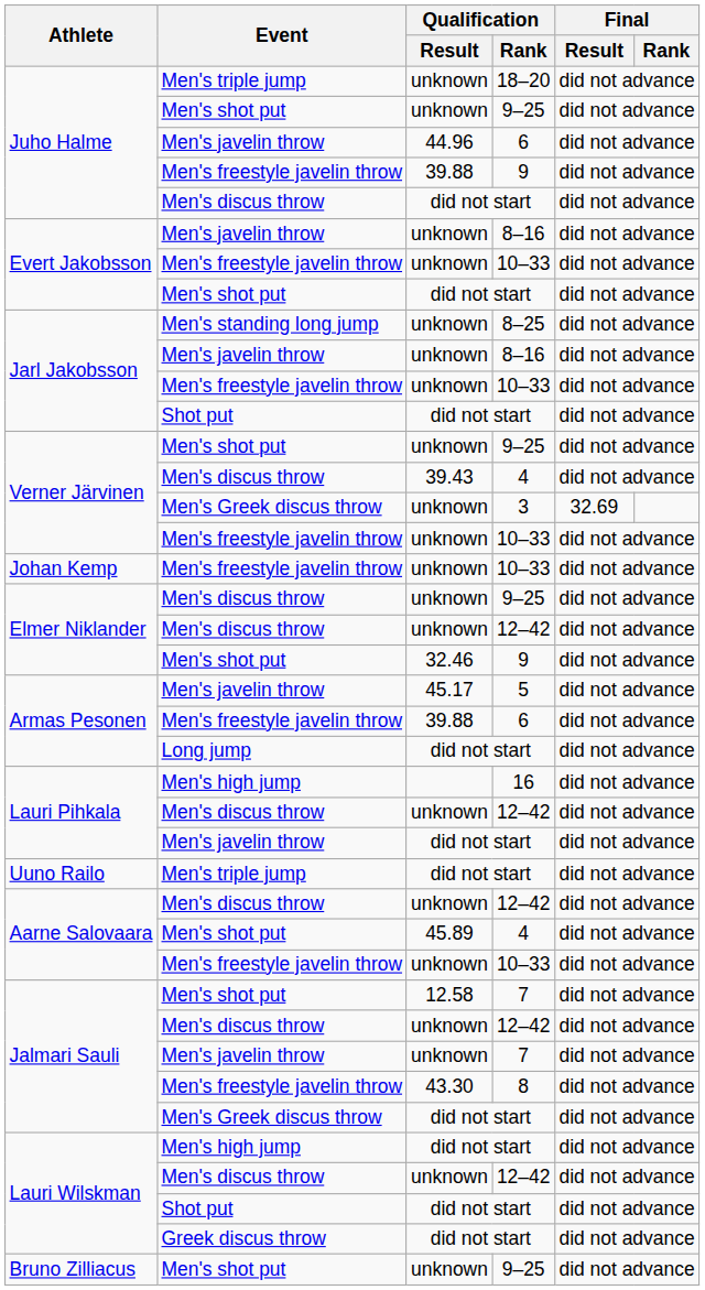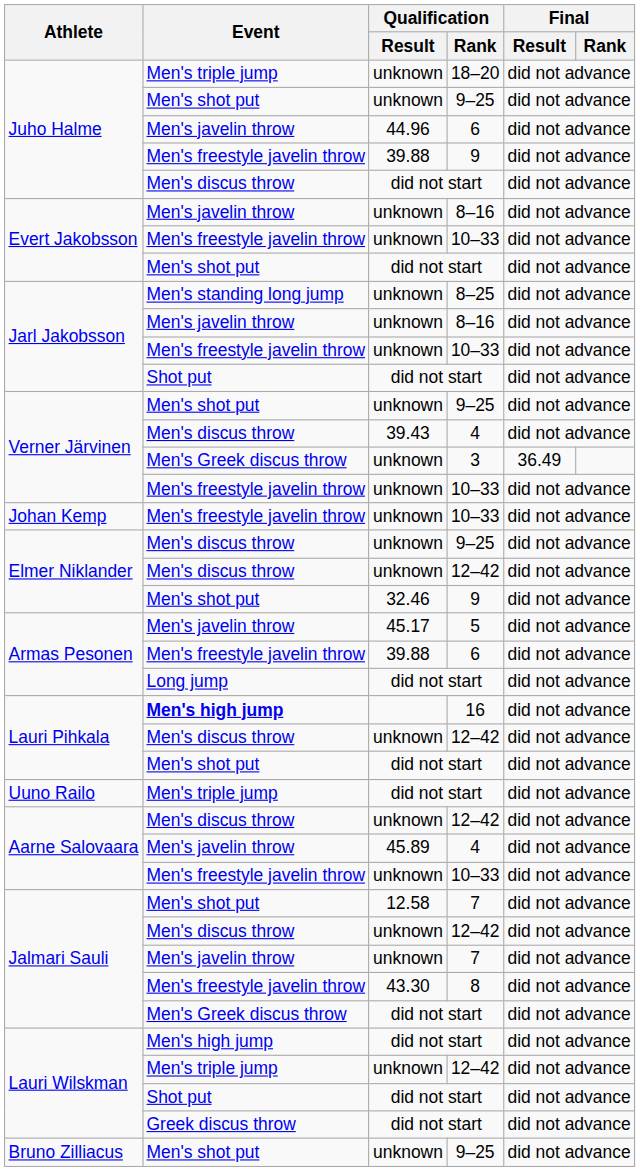 <table class=wikitable>
 <tr>
 <th rowspan=2>Athlete</th>
 <th rowspan=2>Event</th>
 <th colspan=2>Qualification</th>
 <th colspan=2>Final</th>
 </tr>
 <tr>
 <th>Result</th>
 <th>Rank</th>
 <th>Result</th>
 <th>Rank</th>
 </tr>
 <tr style=text-align:center>
 <td style=text-align:left rowspan=5><a href='#'>Juho Halme</a></td>
 <td style=text-align:left><a href='#'>Men's triple jump</a></td>
 <td>unknown</td>
 <td>18–20</td>
 <td colspan=2>did not advance</td>
 </tr>
 <tr style=text-align:center>
 <td style=text-align:left><a href='#'>Men's shot put</a></td>
 <td>unknown</td>
 <td>9–25</td>
 <td colspan=2>did not advance</td>
 </tr>
 <tr style=text-align:center>
 <td style=text-align:left><a href='#'>Men's javelin throw</a></td>
 <td>44.96</td>
 <td>6</td>
 <td colspan=2>did not advance</td>
 </tr>
 <tr style=text-align:center>
 <td style=text-align:left><a href='#'>Men's freestyle javelin throw</a></td>
 <td>39.88</td>
 <td>9</td>
 <td colspan=2>did not advance</td>
 </tr>
 <tr style=text-align:center>
 <td style=text-align:left><a href='#'>Men's discus throw</a></td>
 <td colspan=2>did not start</td>
 <td colspan=2>did not advance</td>
 </tr>
 <tr style=text-align:center>
 <td style=text-align:left rowspan=3><a href='#'>Evert Jakobsson</a></td>
 <td style=text-align:left><a href='#'>Men's javelin throw</a></td>
 <td>unknown</td>
 <td>8–16</td>
 <td colspan=2>did not advance</td>
 </tr>
 <tr style=text-align:center>
 <td style=text-align:left><a href='#'>Men's freestyle javelin throw</a></td>
 <td>unknown</td>
 <td>10–33</td>
 <td colspan=2>did not advance</td>
 </tr>
 <tr style=text-align:center>
 <td style=text-align:left><a href='#'>Men's shot put</a></td>
 <td colspan=2>did not start</td>
 <td colspan=2>did not advance</td>
 </tr>
 <tr style=text-align:center>
 <td style=text-align:left rowspan=4><a href='#'>Jarl Jakobsson</a></td>
 <td style=text-align:left><a href='#'>Men's standing long jump</a></td>
 <td>unknown</td>
 <td>8–25</td>
 <td colspan=2>did not advance</td>
 </tr>
 <tr style=text-align:center>
 <td style=text-align:left><a href='#'>Men's javelin throw</a></td>
 <td>unknown</td>
 <td>8–16</td>
 <td colspan=2>did not advance</td>
 </tr>
 <tr style=text-align:center>
 <td style=text-align:left><a href='#'>Men's freestyle javelin throw</a></td>
 <td>unknown</td>
 <td>10–33</td>
 <td colspan=2>did not advance</td>
 </tr>
 <tr style=text-align:center>
 <td style=text-align:left><a href='#'>Shot put</a></td>
 <td colspan=2>did not start</td>
 <td colspan=2>did not advance</td>
 </tr>
 <tr style=text-align:center>
 <td style=text-align:left rowspan=4><a href='#'>Verner Järvinen</a></td>
 <td style=text-align:left><a href='#'>Men's shot put</a></td>
 <td>unknown</td>
 <td>9–25</td>
 <td colspan=2>did not advance</td>
 </tr>
 <tr style=text-align:center>
 <td style=text-align:left><a href='#'>Men's discus throw</a></td>
 <td>39.43</td>
 <td>4</td>
 <td colspan=2>did not advance</td>
 </tr>
 <tr style=text-align:center>
 <td style=text-align:left><a href='#'>Men's Greek discus throw</a></td>
 <td>unknown</td>
 <td>3</td>
-<td>32.69</td>
+<td>36.49</td>
 <td></td>
 </tr>
 <tr style=text-align:center>
 <td style=text-align:left><a href='#'>Men's freestyle javelin throw</a></td>
 <td>unknown</td>
 <td>10–33</td>
 <td colspan=2>did not advance</td>
 </tr>
 <tr style=text-align:center>
 <td style=text-align:left><a href='#'>Johan Kemp</a></td>
 <td style=text-align:left><a href='#'>Men's freestyle javelin throw</a></td>
 <td>unknown</td>
 <td>10–33</td>
 <td colspan=2>did not advance</td>
 </tr>
 <tr style=text-align:center>
 <td style=text-align:left rowspan=3><a href='#'>Elmer Niklander</a></td>
 <td style=text-align:left><a href='#'>Men's discus throw</a></td>
 <td>unknown</td>
 <td>9–25</td>
 <td colspan=2>did not advance</td>
 </tr>
 <tr style=text-align:center>
 <td style=text-align:left><a href='#'>Men's discus throw</a></td>
 <td>unknown</td>
 <td>12–42</td>
 <td colspan=2>did not advance</td>
 </tr>
 <tr style=text-align:center>
 <td style=text-align:left><a href='#'>Men's shot put</a></td>
 <td>32.46</td>
 <td>9</td>
 <td colspan=2>did not advance</td>
 </tr>
 <tr style=text-align:center>
 <td style=text-align:left rowspan=3><a href='#'>Armas Pesonen</a></td>
 <td style=text-align:left><a href='#'>Men's javelin throw</a></td>
 <td>45.17</td>
 <td>5</td>
 <td colspan=2>did not advance</td>
 </tr>
 <tr style=text-align:center>
 <td style=text-align:left><a href='#'>Men's freestyle javelin throw</a></td>
 <td>39.88</td>
 <td>6</td>
 <td colspan=2>did not advance</td>
 </tr>
 <tr style=text-align:center>
 <td style=text-align:left><a href='#'>Long jump</a></td>
 <td colspan=2>did not start</td>
 <td colspan=2>did not advance</td>
 </tr>
 <tr style=text-align:center>
 <td style=text-align:left rowspan=3><a href='#'>Lauri Pihkala</a></td>
-<td style=text-align:left><a href='#'>Men's high jump</a></td>
+<td style=text-align:left><strong><a href='#'>Men's high jump</a></strong></td>
 <td></td>
 <td>16</td>
 <td colspan=2>did not advance</td>
 </tr>
 <tr style=text-align:center>
 <td style=text-align:left><a href='#'>Men's discus throw</a></td>
 <td>unknown</td>
 <td>12–42</td>
 <td colspan=2>did not advance</td>
 </tr>
 <tr style=text-align:center>
-<td style=text-align:left><a href='#'>Men's javelin throw</a></td>
+<td style=text-align:left><a href='#'>Men's shot put</a></td>
 <td colspan=2>did not start</td>
 <td colspan=2>did not advance</td>
 </tr>
 <tr style=text-align:center>
 <td style=text-align:left><a href='#'>Uuno Railo</a></td>
 <td style=text-align:left><a href='#'>Men's triple jump</a></td>
 <td colspan=2>did not start</td>
 <td colspan=2>did not advance</td>
 </tr>
 <tr style=text-align:center>
 <td style=text-align:left rowspan=3><a href='#'>Aarne Salovaara</a></td>
 <td style=text-align:left><a href='#'>Men's discus throw</a></td>
 <td>unknown</td>
 <td>12–42</td>
 <td colspan=2>did not advance</td>
 </tr>
 <tr style=text-align:center>
-<td style=text-align:left><a href='#'>Men's shot put</a></td>
+<td style=text-align:left><a href='#'>Men's javelin throw</a></td>
 <td>45.89</td>
 <td>4</td>
 <td colspan=2>did not advance</td>
 </tr>
 <tr style=text-align:center>
 <td style=text-align:left><a href='#'>Men's freestyle javelin throw</a></td>
 <td>unknown</td>
 <td>10–33</td>
 <td colspan=2>did not advance</td>
 </tr>
 <tr style=text-align:center>
 <td style=text-align:left rowspan=5><a href='#'>Jalmari Sauli</a></td>
 <td style=text-align:left><a href='#'>Men's shot put</a></td>
 <td>12.58</td>
 <td>7</td>
 <td colspan=2>did not advance</td>
 </tr>
 <tr style=text-align:center>
 <td style=text-align:left><a href='#'>Men's discus throw</a></td>
 <td>unknown</td>
 <td>12–42</td>
 <td colspan=2>did not advance</td>
 </tr>
 <tr style=text-align:center>
 <td style=text-align:left><a href='#'>Men's javelin throw</a></td>
 <td>unknown</td>
 <td>7</td>
 <td colspan=2>did not advance</td>
 </tr>
 <tr style=text-align:center>
 <td style=text-align:left><a href='#'>Men's freestyle javelin throw</a></td>
 <td>43.30</td>
 <td>8</td>
 <td colspan=2>did not advance</td>
 </tr>
 <tr style=text-align:center>
 <td style=text-align:left><a href='#'>Men's Greek discus throw</a></td>
 <td colspan=2>did not start</td>
 <td colspan=2>did not advance</td>
 </tr>
 <tr style=text-align:center>
 <td style=text-align:left rowspan=4><a href='#'>Lauri Wilskman</a></td>
 <td style=text-align:left><a href='#'>Men's high jump</a></td>
 <td colspan=2>did not start</td>
 <td colspan=2>did not advance</td>
 </tr>
 <tr style=text-align:center>
-<td style=text-align:left><a href='#'>Men's discus throw</a></td>
+<td style=text-align:left><a href='#'>Men's triple jump</a></td>
 <td>unknown</td>
 <td>12–42</td>
 <td colspan=2>did not advance</td>
 </tr>
 <tr style=text-align:center>
 <td style=text-align:left><a href='#'>Shot put</a></td>
 <td colspan=2>did not start</td>
 <td colspan=2>did not advance</td>
 </tr>
 <tr style=text-align:center>
 <td style=text-align:left><a href='#'>Greek discus throw</a></td>
 <td colspan=2>did not start</td>
 <td colspan=2>did not advance</td>
 </tr>
 <tr style=text-align:center>
 <td style=text-align:left><a href='#'>Bruno Zilliacus</a></td>
 <td style=text-align:left><a href='#'>Men's shot put</a></td>
 <td>unknown</td>
 <td>9–25</td>
 <td colspan=2>did not advance</td>
 </tr>
 </table>
